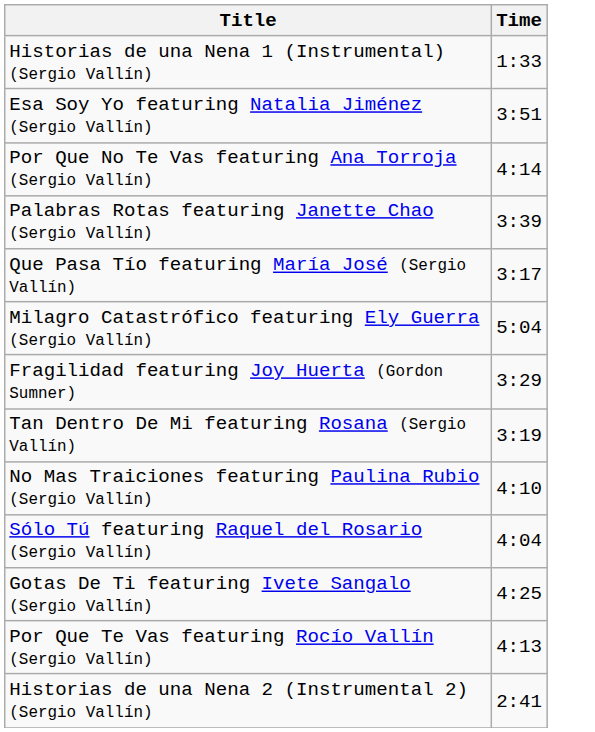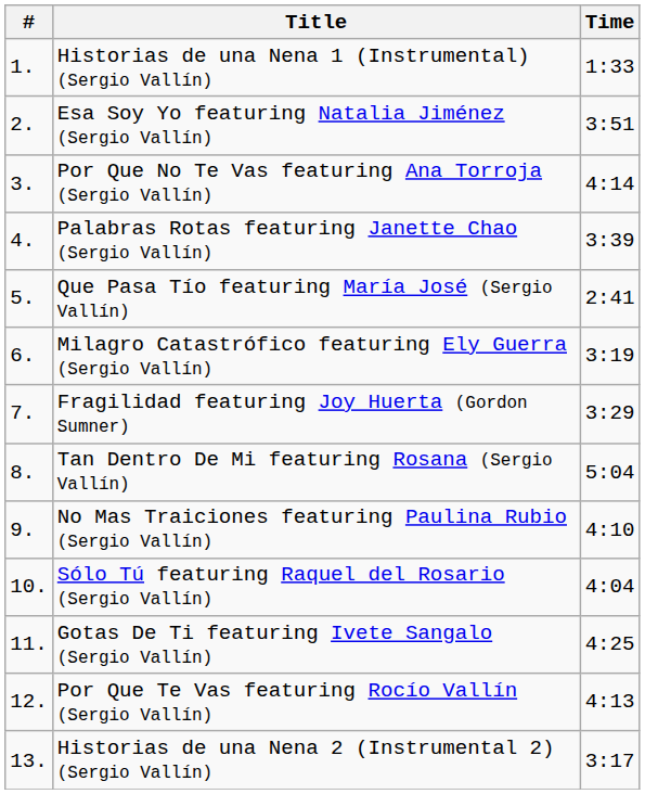 <table class="wikitable">
 <tr>
+<th>#</th>
 <th width="325">Title</th>
 <th>Time</th>
 </tr>
 <tr>
+<td>1.</td>
 <td>Historias de una Nena 1 (Instrumental) <small>(Sergio Vallín)</small></td>
 <td>1:33</td>
 </tr>
 <tr>
+<td>2.</td>
 <td>Esa Soy Yo featuring <a href='#'>Natalia Jiménez</a> <small>(Sergio Vallín)</small></td>
 <td>3:51</td>
 </tr>
 <tr>
+<td>3.</td>
 <td>Por Que No Te Vas featuring <a href='#'>Ana Torroja</a> <small>(Sergio Vallín)</small></td>
 <td>4:14</td>
 </tr>
 <tr>
+<td>4.</td>
 <td>Palabras Rotas featuring <a href='#'>Janette Chao</a> <small>(Sergio Vallín)</small></td>
 <td>3:39</td>
 </tr>
 <tr>
+<td>5.</td>
 <td>Que Pasa Tío featuring <a href='#'>María José</a> <small>(Sergio Vallín)</small></td>
-<td>3:17</td>
+<td>2:41</td>
 </tr>
 <tr>
+<td>6.</td>
 <td>Milagro Catastrófico featuring <a href='#'>Ely Guerra</a> <small>(Sergio Vallín)</small></td>
-<td>5:04</td>
+<td>3:19</td>
 </tr>
 <tr>
+<td>7.</td>
 <td>Fragilidad featuring <a href='#'>Joy Huerta</a> <small>(Gordon Sumner)</small></td>
 <td>3:29</td>
 </tr>
 <tr>
+<td>8.</td>
 <td>Tan Dentro De Mi featuring <a href='#'>Rosana</a> <small>(Sergio Vallín)</small></td>
-<td>3:19</td>
+<td>5:04</td>
 </tr>
 <tr>
+<td>9.</td>
 <td>No Mas Traiciones featuring <a href='#'>Paulina Rubio</a> <small>(Sergio Vallín)</small></td>
 <td>4:10</td>
 </tr>
 <tr>
+<td>10.</td>
 <td><a href='#'>Sólo Tú</a> featuring <a href='#'>Raquel del Rosario</a> <small>(Sergio Vallín)</small></td>
 <td>4:04</td>
 </tr>
 <tr>
+<td>11.</td>
 <td>Gotas De Ti featuring <a href='#'>Ivete Sangalo</a> <small>(Sergio Vallín)</small></td>
 <td>4:25</td>
 </tr>
 <tr>
+<td>12.</td>
 <td>Por Que Te Vas featuring <a href='#'>Rocío Vallín</a> <small>(Sergio Vallín)</small></td>
 <td>4:13</td>
 </tr>
 <tr>
+<td>13.</td>
 <td>Historias de una Nena 2 (Instrumental 2) <small>(Sergio Vallín)</small></td>
-<td>2:41</td>
+<td>3:17</td>
 </tr>
 </table>
